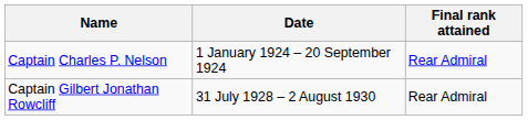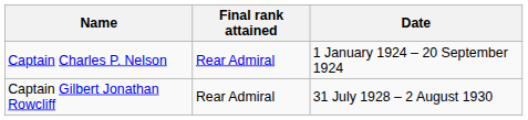 <table class="wikitable">
 <tr>
 <th>Name</th>
+<th>Final rank attained</th>
 <th>Date</th>
-<th>Final rank attained</th>
 </tr>
 <tr>
 <td><a href='#'>Captain</a> <a href='#'>Charles P. Nelson</a></td>
+<td><a href='#'>Rear Admiral</a></td>
 <td>1 January 1924 – 20 September 1924</td>
-<td><a href='#'>Rear Admiral</a></td>
 </tr>
 <tr>
 <td>Captain <a href='#'>Gilbert Jonathan Rowcliff</a></td>
+<td>Rear Admiral</td>
 <td>31 July 1928 – 2 August 1930</td>
-<td>Rear Admiral</td>
 </tr>
 </table>
